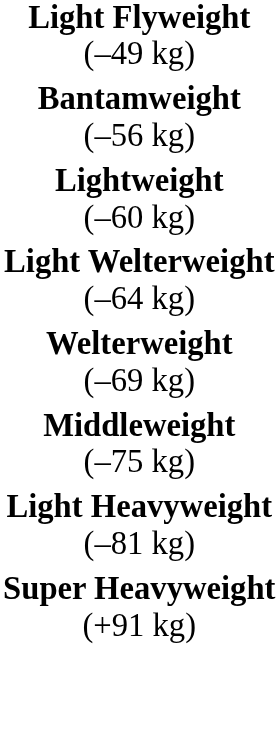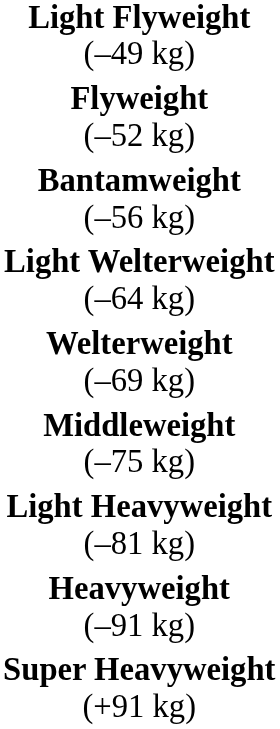 <table>
 <tr align="center">
 <td><strong>Light Flyweight</strong><br>(–49 kg)</td>
 <td align=left></td>
 <td align=left></td>
 <td align=left><br><br></td>
 </tr>
 <tr align="center">
-<td><strong>Bantamweight</strong><br>(–56 kg)</td>
+<td><strong>Flyweight</strong><br>(–52 kg)</td>
 <td align=left></td>
 <td align=left></td>
 <td align=left><br><br></td>
 </tr>
 <tr align="center">
-<td><strong>Lightweight</strong><br>(–60 kg)</td>
+<td><strong>Bantamweight</strong><br>(–56 kg)</td>
 <td align=left></td>
 <td align=left></td>
 <td align=left><br><br></td>
 </tr>
 <tr align="center">
 <td><strong>Light Welterweight</strong><br>(–64 kg)</td>
 <td align=left></td>
 <td align=left></td>
 <td align=left><br><br></td>
 </tr>
 <tr align="center">
 <td><strong>Welterweight</strong><br>(–69 kg)</td>
 <td align=left></td>
 <td align=left></td>
 <td align=left><br><br></td>
 </tr>
 <tr align="center">
 <td><strong>Middleweight</strong><br>(–75 kg)</td>
 <td align=left></td>
 <td align=left></td>
 <td align=left><br><br></td>
 </tr>
 <tr align="center">
 <td><strong>Light Heavyweight</strong><br>(–81 kg)</td>
 <td align=left></td>
 <td align=left></td>
 <td align=left><br><br></td>
 </tr>
 <tr align="center">
+<td><strong>Heavyweight</strong><br>(–91 kg)</td>
+<td align=left></td>
+<td align=left></td>
+<td align=left><br><br></td>
+</tr>
+<tr align="center">
 <td><strong>Super Heavyweight</strong><br>(+91 kg)</td>
 <td align=left></td>
 <td align=left></td>
 <td align=left><br><br></td>
 </tr>
 </table>
